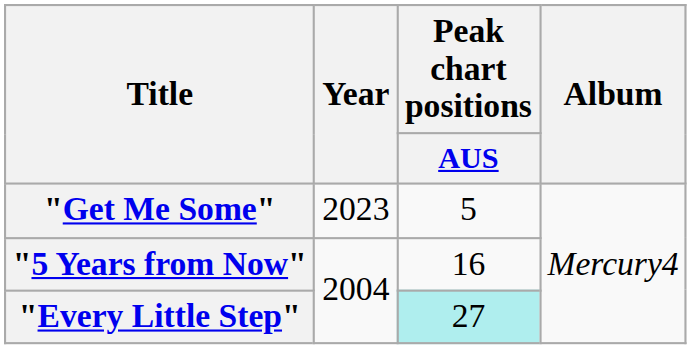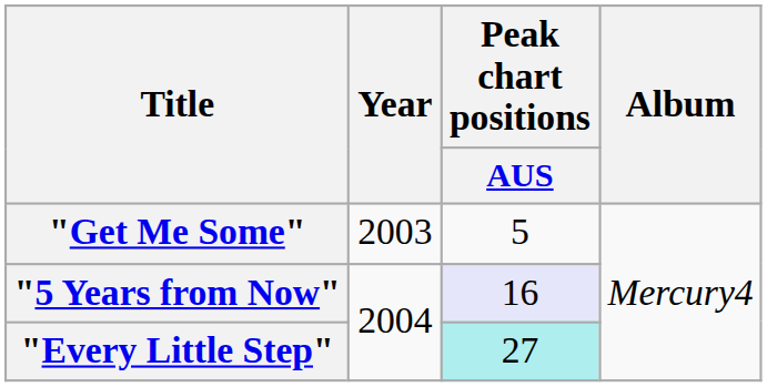 <table class="wikitable plainrowheaders" style="text-align:center;">
 <tr>
 <th scope="col" rowspan="2">Title</th>
 <th scope="col" rowspan="2">Year</th>
 <th scope="col" colspan="1">Peak chart positions</th>
 <th scope="col" rowspan="2">Album</th>
 </tr>
 <tr>
 <th scope="col" style="width:3em;font-size:90%;"><a href='#'>AUS</a><br></th>
 </tr>
 <tr>
 <th scope="row">"<a href='#'>Get Me Some</a>"</th>
-<td>2023</td>
+<td>2003</td>
 <td>5</td>
 <td rowspan="3"><em>Mercury4</em></td>
 </tr>
 <tr>
 <th scope="row">"<a href='#'>5 Years from Now</a>"</th>
 <td rowspan="2">2004</td>
-<td>16</td>
+<td style="background: lavender;">16</td>
 </tr>
 <tr>
 <th scope="row">"<a href='#'>Every Little Step</a>"</th>
 <td style="background: paleturquoise;">27</td>
 </tr>
 </table>
